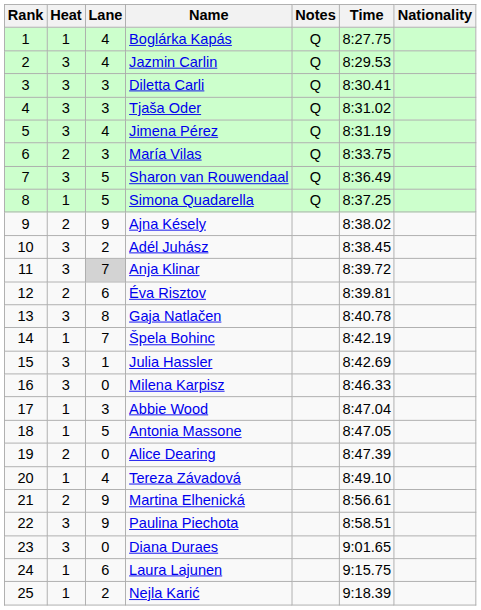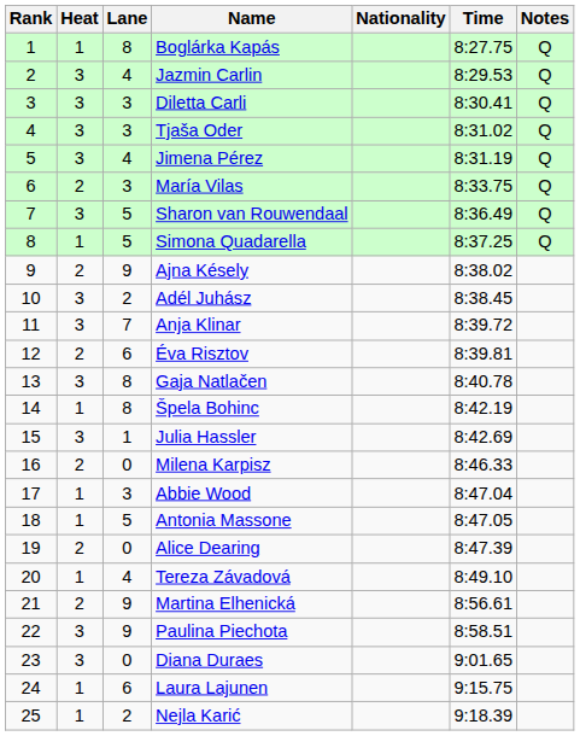 <table class="wikitable sortable" style="text-align:center">
 <tr>
 <th>Rank</th>
 <th>Heat</th>
 <th>Lane</th>
 <th>Name</th>
+<th>Nationality</th>
+<th>Time</th>
 <th>Notes</th>
-<th>Time</th>
-<th>Nationality</th>
 </tr>
 <tr bgcolor=ccffcc>
 <td>1</td>
 <td>1</td>
-<td>4</td>
+<td>8</td>
 <td align=left><a href='#'>Boglárka Kapás</a></td>
+<td align=left></td>
+<td>8:27.75</td>
 <td>Q</td>
-<td>8:27.75</td>
-<td align=left></td>
 </tr>
 <tr bgcolor=ccffcc>
 <td>2</td>
 <td>3</td>
 <td>4</td>
 <td align=left><a href='#'>Jazmin Carlin</a></td>
+<td align=left></td>
+<td>8:29.53</td>
 <td>Q</td>
-<td>8:29.53</td>
-<td align=left></td>
 </tr>
 <tr bgcolor=ccffcc>
 <td>3</td>
 <td>3</td>
 <td>3</td>
 <td align=left><a href='#'>Diletta Carli</a></td>
+<td align=left></td>
+<td>8:30.41</td>
 <td>Q</td>
-<td>8:30.41</td>
-<td align=left></td>
 </tr>
 <tr bgcolor=ccffcc>
 <td>4</td>
 <td>3</td>
 <td>3</td>
 <td align=left><a href='#'>Tjaša Oder</a></td>
+<td align=left></td>
+<td>8:31.02</td>
 <td>Q</td>
-<td>8:31.02</td>
-<td align=left></td>
 </tr>
 <tr bgcolor=ccffcc>
 <td>5</td>
 <td>3</td>
 <td>4</td>
 <td align=left><a href='#'>Jimena Pérez</a></td>
+<td align=left></td>
+<td>8:31.19</td>
 <td>Q</td>
-<td>8:31.19</td>
-<td align=left></td>
 </tr>
 <tr bgcolor=ccffcc>
 <td>6</td>
 <td>2</td>
 <td>3</td>
 <td align=left><a href='#'>María Vilas</a></td>
+<td align=left></td>
+<td>8:33.75</td>
 <td>Q</td>
-<td>8:33.75</td>
-<td align=left></td>
 </tr>
 <tr bgcolor=ccffcc>
 <td>7</td>
 <td>3</td>
 <td>5</td>
 <td align=left><a href='#'>Sharon van Rouwendaal</a></td>
+<td align=left></td>
+<td>8:36.49</td>
 <td>Q</td>
-<td>8:36.49</td>
-<td align=left></td>
 </tr>
 <tr bgcolor=ccffcc>
 <td>8</td>
 <td>1</td>
 <td>5</td>
 <td align=left><a href='#'>Simona Quadarella</a></td>
+<td align=left></td>
+<td>8:37.25</td>
 <td>Q</td>
-<td>8:37.25</td>
-<td align=left></td>
 </tr>
 <tr>
 <td>9</td>
 <td>2</td>
 <td>9</td>
 <td align=left><a href='#'>Ajna Késely</a></td>
+<td align=left></td>
+<td>8:38.02</td>
 <td></td>
-<td>8:38.02</td>
-<td align=left></td>
 </tr>
 <tr>
 <td>10</td>
 <td>3</td>
 <td>2</td>
 <td align=left><a href='#'>Adél Juhász</a></td>
+<td align=left></td>
+<td>8:38.45</td>
 <td></td>
-<td>8:38.45</td>
-<td align=left></td>
 </tr>
 <tr>
 <td>11</td>
 <td>3</td>
-<td style="background: lightgrey;">7</td>
+<td>7</td>
 <td align=left><a href='#'>Anja Klinar</a></td>
+<td align=left></td>
+<td>8:39.72</td>
 <td></td>
-<td>8:39.72</td>
-<td align=left></td>
 </tr>
 <tr>
 <td>12</td>
 <td>2</td>
 <td>6</td>
 <td align=left><a href='#'>Éva Risztov</a></td>
+<td align=left></td>
+<td>8:39.81</td>
 <td></td>
-<td>8:39.81</td>
-<td align=left></td>
 </tr>
 <tr>
 <td>13</td>
 <td>3</td>
 <td>8</td>
 <td align=left><a href='#'>Gaja Natlačen</a></td>
+<td align=left></td>
+<td>8:40.78</td>
 <td></td>
-<td>8:40.78</td>
-<td align=left></td>
 </tr>
 <tr>
 <td>14</td>
 <td>1</td>
-<td>7</td>
+<td>8</td>
 <td align=left><a href='#'>Špela Bohinc</a></td>
+<td align=left></td>
+<td>8:42.19</td>
 <td></td>
-<td>8:42.19</td>
-<td align=left></td>
 </tr>
 <tr>
 <td>15</td>
 <td>3</td>
 <td>1</td>
 <td align=left><a href='#'>Julia Hassler</a></td>
+<td align=left></td>
+<td>8:42.69</td>
 <td></td>
-<td>8:42.69</td>
-<td align=left></td>
 </tr>
 <tr>
 <td>16</td>
-<td>3</td>
+<td>2</td>
 <td>0</td>
 <td align=left><a href='#'>Milena Karpisz</a></td>
+<td align=left></td>
+<td>8:46.33</td>
 <td></td>
-<td>8:46.33</td>
-<td align=left></td>
 </tr>
 <tr>
 <td>17</td>
 <td>1</td>
 <td>3</td>
 <td align=left><a href='#'>Abbie Wood</a></td>
+<td align=left></td>
+<td>8:47.04</td>
 <td></td>
-<td>8:47.04</td>
-<td align=left></td>
 </tr>
 <tr>
 <td>18</td>
 <td>1</td>
 <td>5</td>
 <td align=left><a href='#'>Antonia Massone</a></td>
+<td align=left></td>
+<td>8:47.05</td>
 <td></td>
-<td>8:47.05</td>
-<td align=left></td>
 </tr>
 <tr>
 <td>19</td>
 <td>2</td>
 <td>0</td>
 <td align=left><a href='#'>Alice Dearing</a></td>
+<td align=left></td>
+<td>8:47.39</td>
 <td></td>
-<td>8:47.39</td>
-<td align=left></td>
 </tr>
 <tr>
 <td>20</td>
 <td>1</td>
 <td>4</td>
 <td align=left><a href='#'>Tereza Závadová</a></td>
+<td align=left></td>
+<td>8:49.10</td>
 <td></td>
-<td>8:49.10</td>
-<td align=left></td>
 </tr>
 <tr>
 <td>21</td>
 <td>2</td>
 <td>9</td>
 <td align=left><a href='#'>Martina Elhenická</a></td>
+<td align=left></td>
+<td>8:56.61</td>
 <td></td>
-<td>8:56.61</td>
-<td align=left></td>
 </tr>
 <tr>
 <td>22</td>
 <td>3</td>
 <td>9</td>
 <td align=left><a href='#'>Paulina Piechota</a></td>
+<td align=left></td>
+<td>8:58.51</td>
 <td></td>
-<td>8:58.51</td>
-<td align=left></td>
 </tr>
 <tr>
 <td>23</td>
 <td>3</td>
 <td>0</td>
 <td align=left><a href='#'>Diana Duraes</a></td>
+<td align=left></td>
+<td>9:01.65</td>
 <td></td>
-<td>9:01.65</td>
-<td align=left></td>
 </tr>
 <tr>
 <td>24</td>
 <td>1</td>
 <td>6</td>
 <td align=left><a href='#'>Laura Lajunen</a></td>
+<td align=left></td>
+<td>9:15.75</td>
 <td></td>
-<td>9:15.75</td>
-<td align=left></td>
 </tr>
 <tr>
 <td>25</td>
 <td>1</td>
 <td>2</td>
 <td align=left><a href='#'>Nejla Karić</a></td>
+<td align=left></td>
+<td>9:18.39</td>
 <td></td>
-<td>9:18.39</td>
-<td align=left></td>
 </tr>
 </table>
